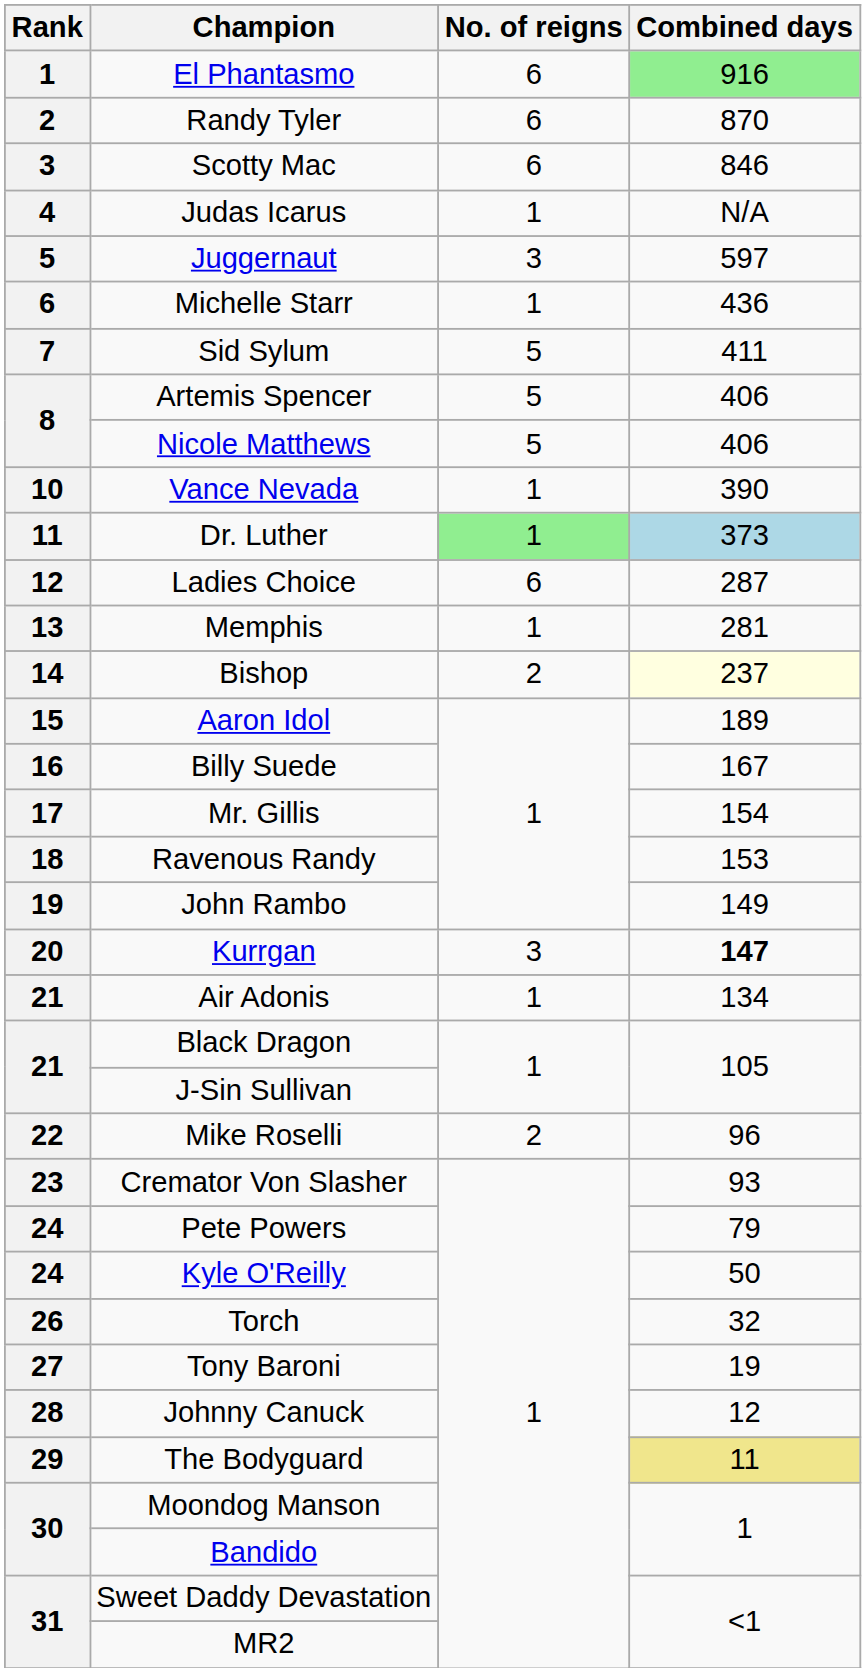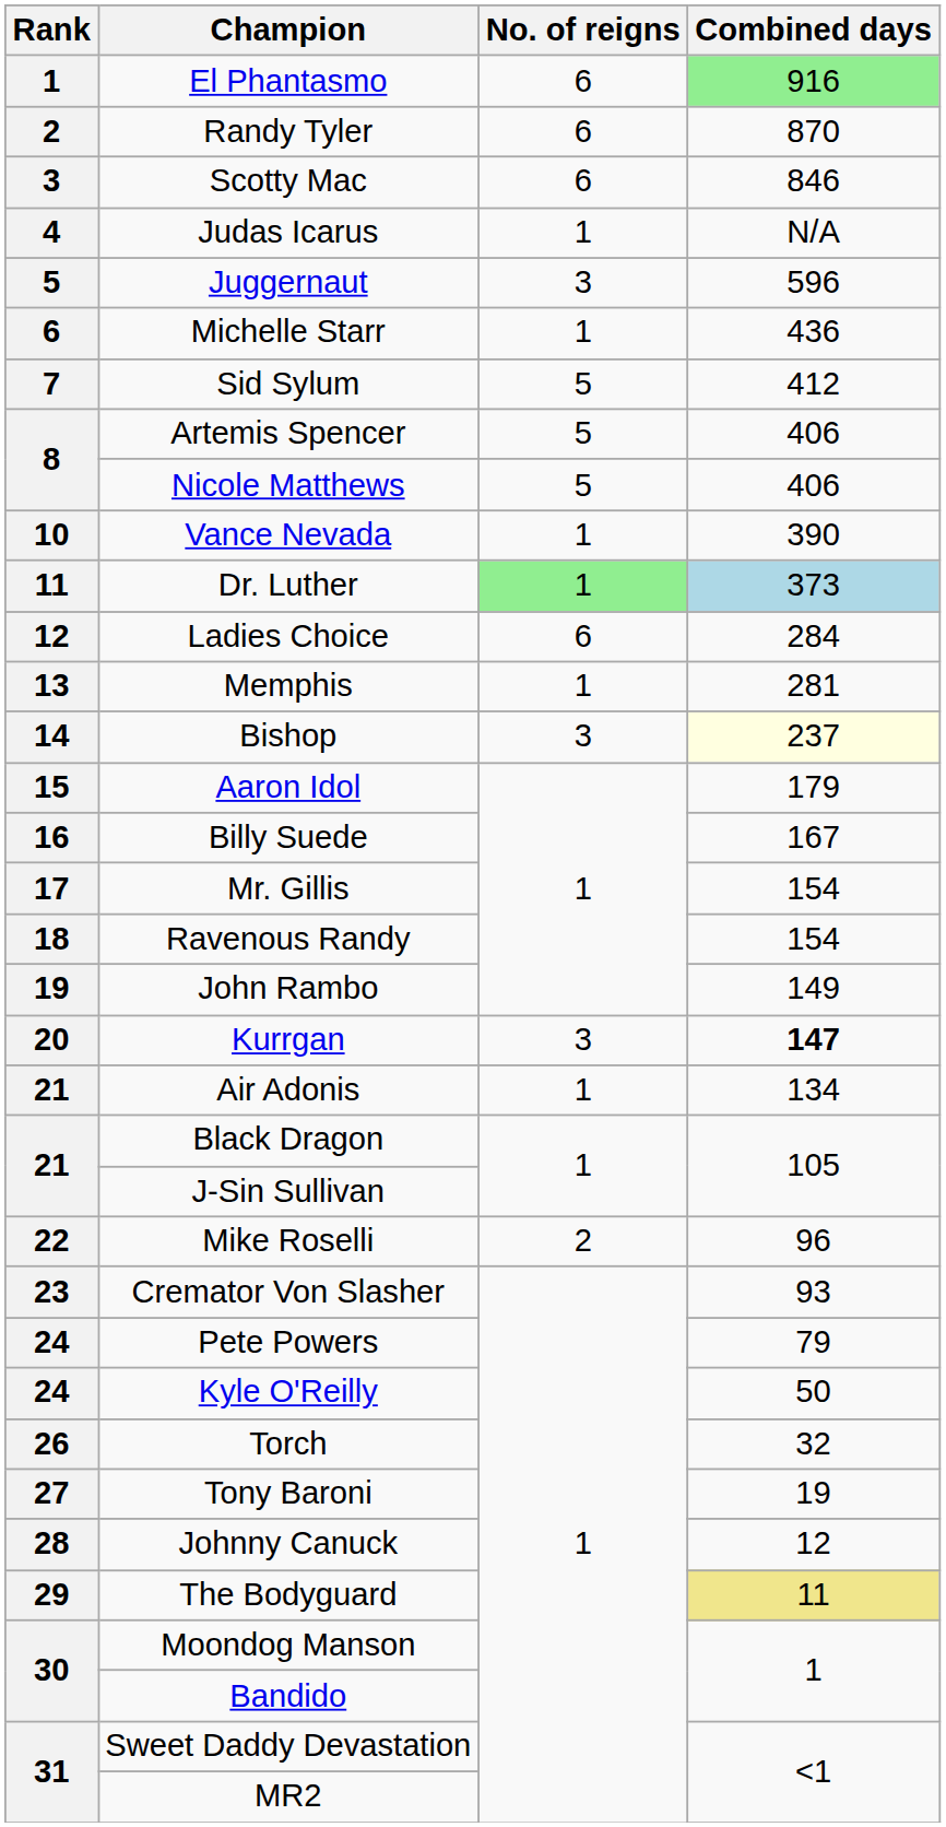 <table class="wikitable sortable" style="text-align: center">
 <tr>
 <th>Rank</th>
 <th>Champion</th>
 <th>No. of reigns</th>
 <th>Combined days</th>
 </tr>
 <tr>
 <th>1</th>
 <td><a href='#'>El Phantasmo</a></td>
 <td>6</td>
 <td style="background: lightgreen;">916</td>
 </tr>
 <tr>
 <th>2</th>
 <td>Randy Tyler</td>
 <td>6</td>
 <td>870</td>
 </tr>
 <tr>
 <th>3</th>
 <td>Scotty Mac</td>
 <td>6</td>
 <td>846</td>
 </tr>
 <tr>
 <th>4</th>
 <td>Judas Icarus</td>
 <td>1</td>
 <td>N/A</td>
 </tr>
 <tr>
 <th>5</th>
 <td><a href='#'>Juggernaut</a></td>
 <td>3</td>
-<td>597</td>
+<td>596</td>
 </tr>
 <tr>
 <th>6</th>
 <td>Michelle Starr</td>
 <td>1</td>
 <td>436</td>
 </tr>
 <tr>
 <th>7</th>
 <td>Sid Sylum</td>
 <td>5</td>
-<td>411</td>
+<td>412</td>
 </tr>
 <tr>
 <th rowspan=2>8</th>
 <td>Artemis Spencer</td>
 <td>5</td>
 <td>406</td>
 </tr>
 <tr>
 <td><a href='#'>Nicole Matthews</a></td>
 <td>5</td>
 <td>406</td>
 </tr>
 <tr>
 <th>10</th>
 <td><a href='#'>Vance Nevada</a></td>
 <td>1</td>
 <td>390</td>
 </tr>
 <tr>
 <th>11</th>
 <td>Dr. Luther</td>
 <td style="background: lightgreen;">1</td>
 <td style="background: lightblue;">373</td>
 </tr>
 <tr>
 <th>12</th>
 <td>Ladies Choice</td>
 <td>6</td>
-<td>287</td>
+<td>284</td>
 </tr>
 <tr>
 <th>13</th>
 <td>Memphis</td>
 <td>1</td>
 <td>281</td>
 </tr>
 <tr>
 <th>14</th>
 <td>Bishop</td>
-<td>2</td>
+<td>3</td>
 <td style="background: lightyellow;">237</td>
 </tr>
 <tr>
 <th>15</th>
 <td><a href='#'>Aaron Idol</a></td>
 <td rowspan=5>1</td>
-<td>189</td>
+<td>179</td>
 </tr>
 <tr>
 <th>16</th>
 <td>Billy Suede</td>
 <td>167</td>
 </tr>
 <tr>
 <th>17</th>
 <td>Mr. Gillis</td>
 <td>154</td>
 </tr>
 <tr>
 <th>18</th>
 <td>Ravenous Randy</td>
-<td>153</td>
+<td>154</td>
 </tr>
 <tr>
 <th>19</th>
 <td>John Rambo</td>
 <td>149</td>
 </tr>
 <tr>
 <th>20</th>
 <td><a href='#'>Kurrgan</a></td>
 <td>3</td>
 <td><strong>147</strong></td>
 </tr>
 <tr>
 <th>21</th>
 <td>Air Adonis</td>
 <td>1</td>
 <td>134</td>
 </tr>
 <tr>
 <th rowspan=2>21</th>
 <td>Black Dragon</td>
 <td rowspan=2>1</td>
 <td rowspan=2>105</td>
 </tr>
 <tr>
 <td>J-Sin Sullivan</td>
 </tr>
 <tr>
 <th>22</th>
 <td>Mike Roselli</td>
 <td>2</td>
 <td>96</td>
 </tr>
 <tr>
 <th>23</th>
 <td>Cremator Von Slasher</td>
 <td rowspan=13>1</td>
 <td>93</td>
 </tr>
 <tr>
 <th>24</th>
 <td>Pete Powers</td>
 <td>79</td>
 </tr>
 <tr>
 <th>24</th>
 <td><a href='#'>Kyle O'Reilly</a></td>
 <td>50</td>
 </tr>
 <tr>
 <th>26</th>
 <td>Torch</td>
 <td>32</td>
 </tr>
 <tr>
 <th>27</th>
 <td>Tony Baroni</td>
 <td>19</td>
 </tr>
 <tr>
 <th>28</th>
 <td>Johnny Canuck</td>
 <td>12</td>
 </tr>
 <tr>
 <th>29</th>
 <td>The Bodyguard</td>
 <td style="background: khaki;">11</td>
 </tr>
 <tr>
 <th Rowspan=2>30</th>
 <td>Moondog Manson</td>
 <td rowspan=2>1</td>
 </tr>
 <tr>
 <td><a href='#'>Bandido</a></td>
 </tr>
 <tr>
 <th Rowspan=2>31</th>
 <td>Sweet Daddy Devastation</td>
 <td rowspan=2><1</td>
 </tr>
 <tr>
 <td>MR2</td>
 </tr>
 <tr>
 </tr>
 </table>
